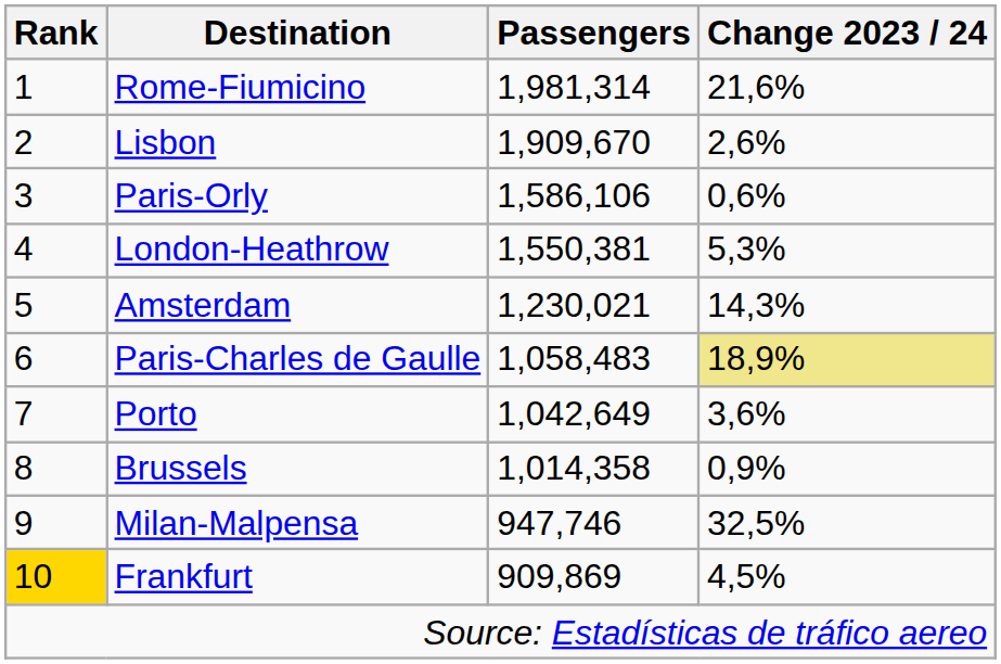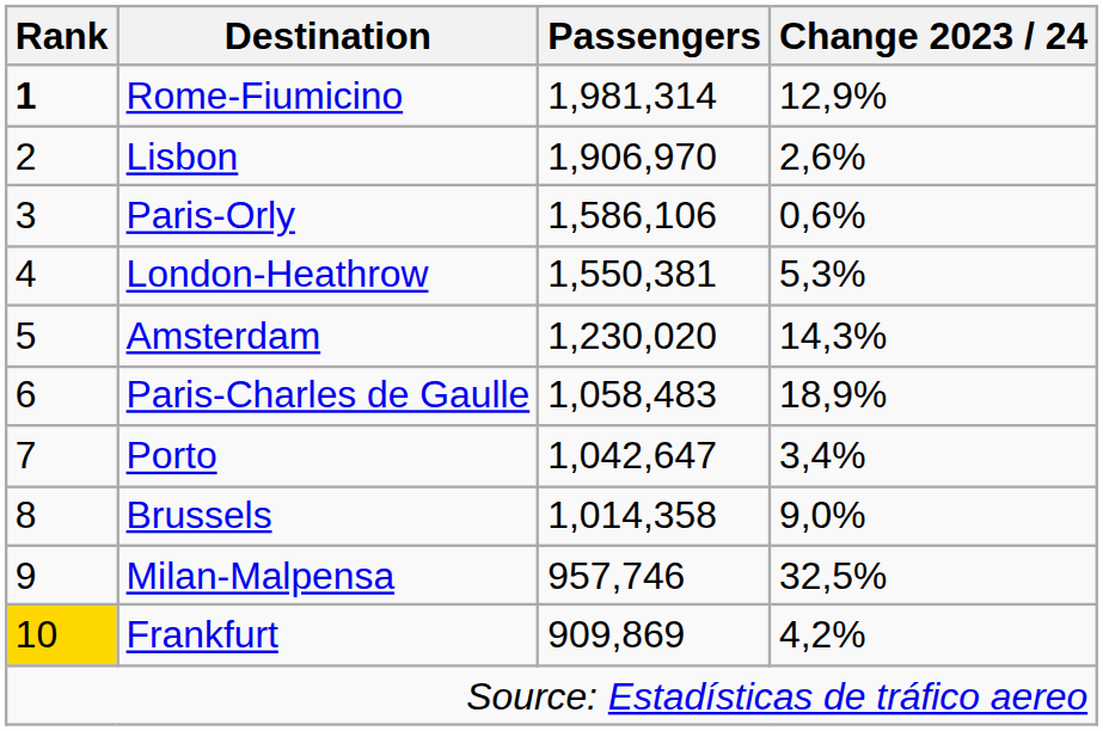 <table class="wikitable" style="font-size: 85%; width:align">
 <tr>
 <th>Rank</th>
 <th>Destination</th>
 <th>Passengers</th>
 <th>Change 2023 / 24</th>
 </tr>
 <tr>
-<td>1</td>
+<td><strong>1</strong></td>
 <td><a href='#'>Rome-Fiumicino</a></td>
 <td>1,981,314</td>
-<td> 21,6%</td>
+<td> 12,9%</td>
 </tr>
 <tr>
 <td>2</td>
 <td><a href='#'>Lisbon</a></td>
-<td>1,909,670</td>
+<td>1,906,970</td>
 <td> 2,6%</td>
 </tr>
 <tr>
 <td>3</td>
 <td><a href='#'>Paris-Orly</a></td>
 <td>1,586,106</td>
 <td> 0,6%</td>
 </tr>
 <tr>
 <td>4</td>
 <td><a href='#'>London-Heathrow</a></td>
 <td>1,550,381</td>
 <td> 5,3%</td>
 </tr>
 <tr>
 <td>5</td>
 <td><a href='#'>Amsterdam</a></td>
-<td>1,230,021</td>
+<td>1,230,020</td>
 <td> 14,3%</td>
 </tr>
 <tr>
 <td>6</td>
 <td><a href='#'>Paris-Charles de Gaulle</a></td>
 <td>1,058,483</td>
-<td style="background: khaki;"> 18,9%</td>
+<td> 18,9%</td>
 </tr>
 <tr>
 <td>7</td>
 <td><a href='#'>Porto</a></td>
-<td>1,042,649</td>
-<td> 3,6%</td>
+<td>1,042,647</td>
+<td> 3,4%</td>
 </tr>
 <tr>
 <td>8</td>
 <td><a href='#'>Brussels</a></td>
 <td>1,014,358</td>
-<td> 0,9%</td>
+<td> 9,0%</td>
 </tr>
 <tr>
 <td>9</td>
 <td><a href='#'>Milan-Malpensa</a></td>
-<td>947,746</td>
+<td>957,746</td>
 <td> 32,5%</td>
 </tr>
 <tr>
 <td style="background: gold;">10</td>
 <td><a href='#'>Frankfurt</a></td>
 <td>909,869</td>
-<td> 4,5%</td>
+<td> 4,2%</td>
 </tr>
 <tr>
 <td colspan="4" style="text-align:right;"><em>Source: <a href='#'>Estadísticas de tráfico aereo</a></em></td>
 </tr>
 </table>
